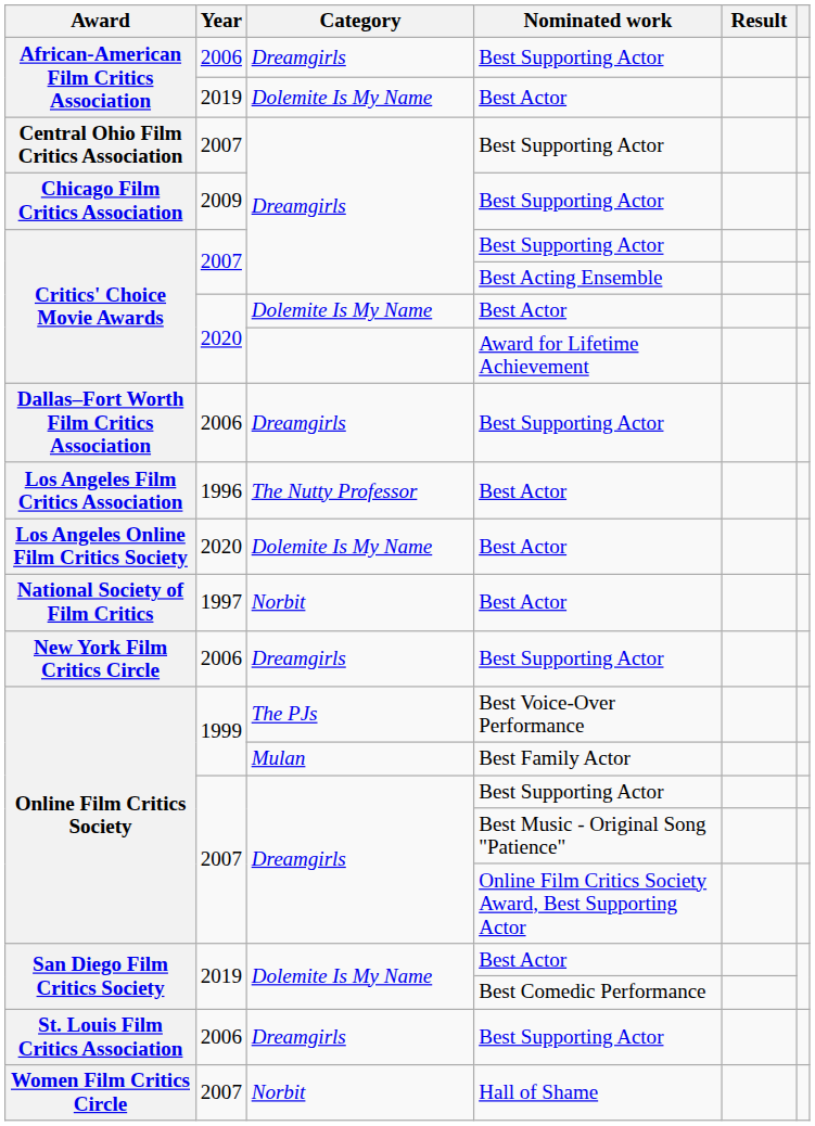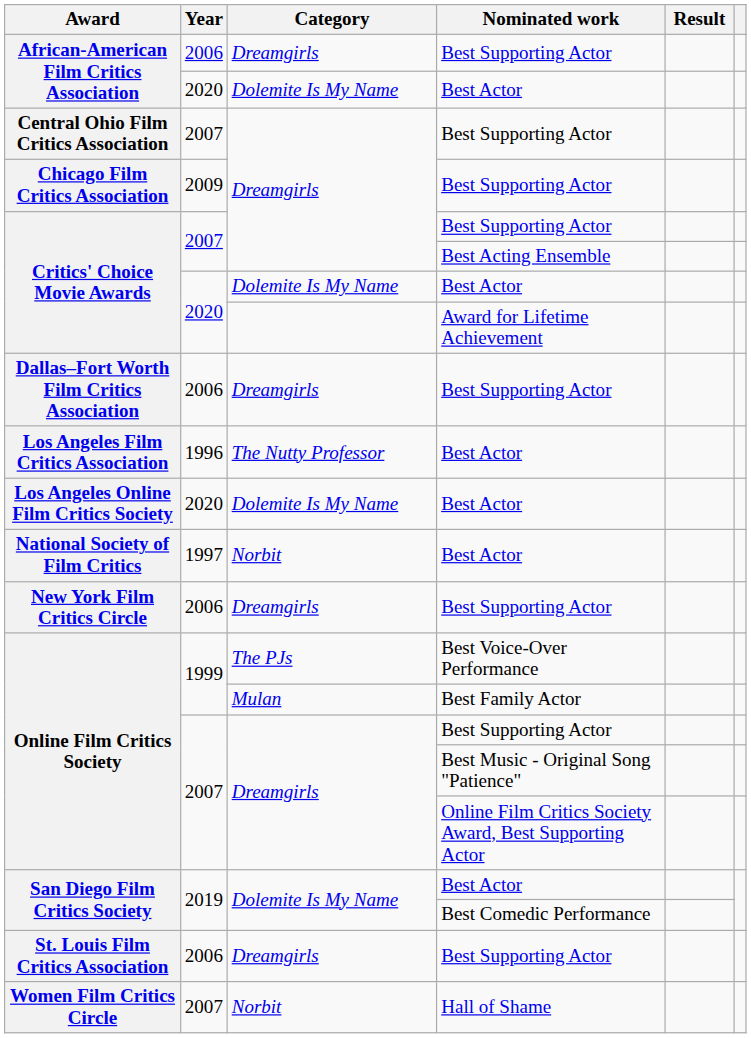 <table class="wikitable sortable plainrowheaders" style="width: 100%;">
 <tr>
 <th scope="col" style="width:26em;">Award</th>
 <th scope="col" style="width:1em;">Year</th>
 <th scope="col" style="width:37em;">Category</th>
 <th scope="col" style="width:39em;">Nominated work</th>
 <th scope="col" style="width:5em;">Result</th>
 <th scope="col" style="width:1em;"class="unsortable"></th>
 </tr>
 <tr>
 <th scope="row" rowspan="2"><a href='#'>African-American Film Critics Association</a></th>
 <td><a href='#'>2006</a></td>
 <td><em><a href='#'>Dreamgirls</a></em></td>
 <td><a href='#'>Best Supporting Actor</a></td>
 <td></td>
 <td></td>
 </tr>
 <tr>
-<td>2019</td>
+<td>2020</td>
 <td><em><a href='#'>Dolemite Is My Name</a></em></td>
 <td><a href='#'>Best Actor</a></td>
 <td></td>
 <td></td>
 </tr>
 <tr>
 <th scope="row">Central Ohio Film Critics Association</th>
 <td>2007</td>
 <td rowspan="4"><em><a href='#'>Dreamgirls</a></em></td>
 <td>Best Supporting Actor</td>
 <td></td>
 <td></td>
 </tr>
 <tr>
 <th scope="row"><a href='#'>Chicago Film Critics Association</a></th>
 <td>2009</td>
 <td><a href='#'>Best Supporting Actor</a></td>
 <td></td>
 <td></td>
 </tr>
 <tr>
 <th scope="row" rowspan="4"><a href='#'>Critics' Choice Movie Awards</a></th>
 <td rowspan="2"><a href='#'>2007</a></td>
 <td><a href='#'>Best Supporting Actor</a></td>
 <td></td>
 <td></td>
 </tr>
 <tr>
 <td><a href='#'>Best Acting Ensemble</a></td>
 <td></td>
 <td></td>
 </tr>
 <tr>
 <td rowspan=2><a href='#'>2020</a></td>
 <td><em><a href='#'>Dolemite Is My Name</a></em></td>
 <td><a href='#'>Best Actor</a></td>
 <td></td>
 <td></td>
 </tr>
 <tr>
 <td></td>
 <td><a href='#'>Award for Lifetime Achievement</a></td>
 <td></td>
 <td></td>
 </tr>
 <tr>
 <th scope="row"><a href='#'>Dallas–Fort Worth Film Critics Association</a></th>
 <td>2006</td>
 <td><em><a href='#'>Dreamgirls</a></em></td>
 <td><a href='#'>Best Supporting Actor</a></td>
 <td></td>
 <td></td>
 </tr>
 <tr>
 <th scope="row"><a href='#'>Los Angeles Film Critics Association</a></th>
 <td>1996</td>
 <td><em><a href='#'>The Nutty Professor</a></em></td>
 <td><a href='#'>Best Actor</a></td>
 <td></td>
 <td></td>
 </tr>
 <tr>
 <th scope="row"><a href='#'>Los Angeles Online Film Critics Society</a></th>
 <td>2020</td>
 <td><em><a href='#'>Dolemite Is My Name</a></em></td>
 <td><a href='#'>Best Actor</a></td>
 <td></td>
 <td></td>
 </tr>
 <tr>
 <th scope="row"><a href='#'>National Society of Film Critics</a></th>
 <td>1997</td>
 <td><em><a href='#'>Norbit</a></em></td>
 <td><a href='#'>Best Actor</a></td>
 <td></td>
 <td></td>
 </tr>
 <tr>
 <th scope="row"><a href='#'>New York Film Critics Circle</a></th>
 <td>2006</td>
 <td><em><a href='#'>Dreamgirls</a></em></td>
 <td><a href='#'>Best Supporting Actor</a></td>
 <td></td>
 <td></td>
 </tr>
 <tr>
 <th scope="row" rowspan="5">Online Film Critics Society</th>
 <td rowspan="2">1999</td>
 <td><em><a href='#'>The PJs</a></em></td>
 <td>Best Voice-Over Performance</td>
 <td></td>
 <td></td>
 </tr>
 <tr>
 <td><em><a href='#'>Mulan</a></em></td>
 <td>Best Family Actor</td>
 <td></td>
 <td></td>
 </tr>
 <tr>
 <td rowspan="3">2007</td>
 <td rowspan="3"><em><a href='#'>Dreamgirls</a></em></td>
 <td>Best Supporting Actor</td>
 <td></td>
 <td></td>
 </tr>
 <tr>
 <td>Best Music - Original Song "Patience"</td>
 <td></td>
 <td></td>
 </tr>
 <tr>
 <td><a href='#'>Online Film Critics Society Award, Best Supporting Actor</a></td>
 <td></td>
 <td></td>
 </tr>
 <tr>
 <th scope="row" rowspan="2"><a href='#'>San Diego Film Critics Society</a></th>
 <td rowspan="2">2019</td>
 <td rowspan="2"><em><a href='#'>Dolemite Is My Name</a></em></td>
 <td><a href='#'>Best Actor</a></td>
 <td></td>
 <td rowspan="2"></td>
 </tr>
 <tr>
 <td>Best Comedic Performance</td>
 <td></td>
 </tr>
 <tr>
 <th scope="row"><a href='#'>St. Louis Film Critics Association</a></th>
 <td>2006</td>
 <td><em><a href='#'>Dreamgirls</a></em></td>
 <td><a href='#'>Best Supporting Actor</a></td>
 <td></td>
 <td></td>
 </tr>
 <tr>
 <th scope="row"><a href='#'>Women Film Critics Circle</a></th>
 <td>2007</td>
 <td><em><a href='#'>Norbit</a></em></td>
 <td><a href='#'>Hall of Shame</a></td>
 <td></td>
 <td></td>
 </tr>
 </table>
